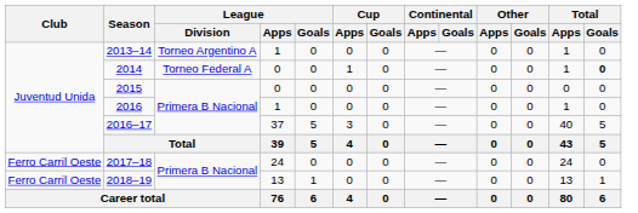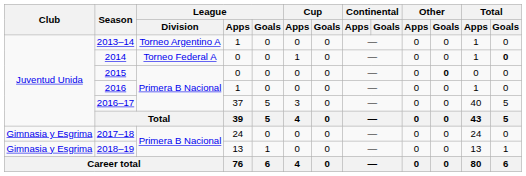 <table class="wikitable" style="text-align:center">
 <tr>
 <th rowspan="2">Club</th>
 <th rowspan="2">Season</th>
 <th colspan="3">League</th>
 <th colspan="2">Cup</th>
 <th colspan="2">Continental</th>
 <th colspan="2">Other</th>
 <th colspan="2">Total</th>
 </tr>
 <tr>
 <th>Division</th>
 <th>Apps</th>
 <th>Goals</th>
 <th>Apps</th>
 <th>Goals</th>
 <th>Apps</th>
 <th>Goals</th>
 <th>Apps</th>
 <th>Goals</th>
 <th>Apps</th>
 <th>Goals</th>
 </tr>
 <tr>
 <td rowspan="6"><a href='#'>Juventud Unida</a></td>
 <td><a href='#'>2013–14</a></td>
 <td rowspan="1"><a href='#'>Torneo Argentino A</a></td>
 <td>1</td>
 <td>0</td>
 <td>0</td>
 <td>0</td>
 <td colspan="2">—</td>
 <td>0</td>
 <td>0</td>
 <td>1</td>
 <td>0</td>
 </tr>
 <tr>
 <td><a href='#'>2014</a></td>
 <td rowspan="1"><a href='#'>Torneo Federal A</a></td>
 <td>0</td>
 <td>0</td>
 <td>1</td>
 <td>0</td>
 <td colspan="2">—</td>
 <td>0</td>
 <td>0</td>
 <td>1</td>
 <td><strong>0</strong></td>
 </tr>
 <tr>
 <td><a href='#'>2015</a></td>
 <td rowspan="3"><a href='#'>Primera B Nacional</a></td>
 <td>0</td>
 <td>0</td>
 <td>0</td>
 <td>0</td>
 <td colspan="2">—</td>
 <td>0</td>
-<td>0</td>
+<td><strong>0</strong></td>
 <td>0</td>
 <td>0</td>
 </tr>
 <tr>
 <td><a href='#'>2016</a></td>
 <td>1</td>
 <td>0</td>
 <td>0</td>
 <td>0</td>
 <td colspan="2">—</td>
 <td>0</td>
 <td>0</td>
 <td>1</td>
 <td>0</td>
 </tr>
 <tr>
 <td><a href='#'>2016–17</a></td>
 <td>37</td>
 <td>5</td>
 <td>3</td>
 <td>0</td>
 <td colspan="2">—</td>
 <td>0</td>
 <td>0</td>
 <td>40</td>
 <td>5</td>
 </tr>
 <tr>
 <th colspan="2">Total</th>
 <th>39</th>
 <th>5</th>
 <th>4</th>
 <th>0</th>
 <th colspan="2">—</th>
 <th>0</th>
 <th>0</th>
 <th>43</th>
 <th>5</th>
 </tr>
 <tr>
-<td rowspan="1"><a href='#'>Ferro Carril Oeste</a></td>
+<td rowspan="1"><a href='#'>Gimnasia y Esgrima</a></td>
 <td><a href='#'>2017–18</a></td>
 <td rowspan="2"><a href='#'>Primera B Nacional</a></td>
 <td>24</td>
 <td>0</td>
 <td>0</td>
 <td>0</td>
 <td colspan="2">—</td>
 <td>0</td>
 <td>0</td>
 <td>24</td>
 <td>0</td>
 </tr>
 <tr>
-<td rowspan="1"><a href='#'>Ferro Carril Oeste</a></td>
+<td rowspan="1"><a href='#'>Gimnasia y Esgrima</a></td>
 <td><a href='#'>2018–19</a></td>
 <td>13</td>
 <td>1</td>
 <td>0</td>
 <td>0</td>
 <td colspan="2">—</td>
 <td>0</td>
 <td>0</td>
 <td>13</td>
 <td>1</td>
 </tr>
 <tr>
 <th colspan="3">Career total</th>
 <th>76</th>
 <th>6</th>
 <th>4</th>
 <th>0</th>
 <th colspan="2">—</th>
 <th>0</th>
 <th>0</th>
 <th>80</th>
 <th>6</th>
 </tr>
 </table>
